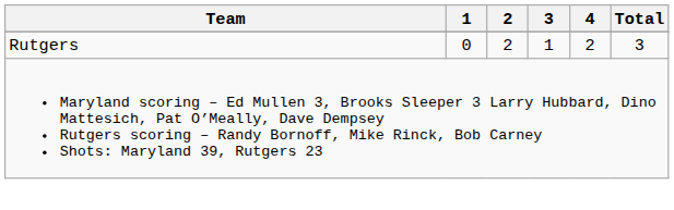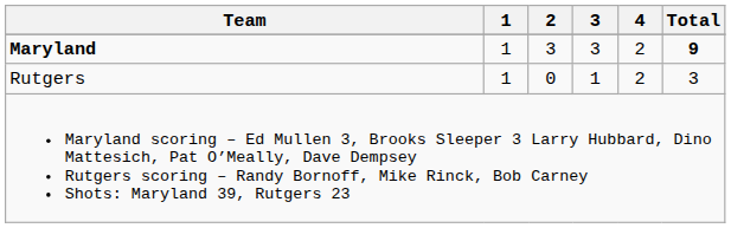 <table class="wikitable" style="text-align:center; max-width:40em">
 <tr>
 <th>Team</th>
 <th style="width:2em">1</th>
 <th style="width:2em">2</th>
 <th style="width:2em">3</th>
 <th style="width:2em">4</th>
 <th style="width:2em">Total</th>
 </tr>
 <tr>
 </tr>
 <tr>
+<td style="text-align:left"><strong>Maryland</strong></td>
+<td>1</td>
+<td>3</td>
+<td>3</td>
+<td>2</td>
+<td><strong>9</strong></td>
+</tr>
+<tr>
 <td style="text-align:left">Rutgers</td>
+<td>1</td>
 <td>0</td>
-<td>2</td>
 <td>1</td>
 <td>2</td>
 <td>3</td>
 </tr>
 <tr>
 <td colspan=6 style="text-align:left; font-size:88%;"><br><ul><li>Maryland scoring – Ed Mullen 3, Brooks Sleeper 3 Larry Hubbard, Dino Mattesich, Pat O’Meally, Dave Dempsey</li><li>Rutgers scoring – Randy Bornoff, Mike Rinck, Bob Carney</li><li>Shots: Maryland 39, Rutgers 23</li></ul></td>
 </tr>
 </table>
